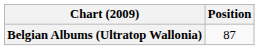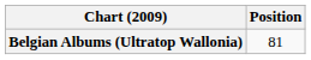 <table class="wikitable plainrowheaders">
 <tr>
 <th>Chart (2009)</th>
 <th>Position</th>
 </tr>
 <tr>
 <th scope="row">Belgian Albums (Ultratop Wallonia)</th>
-<td style="text-align:center;">87</td>
+<td style="text-align:center;">81</td>
 </tr>
 </table>
